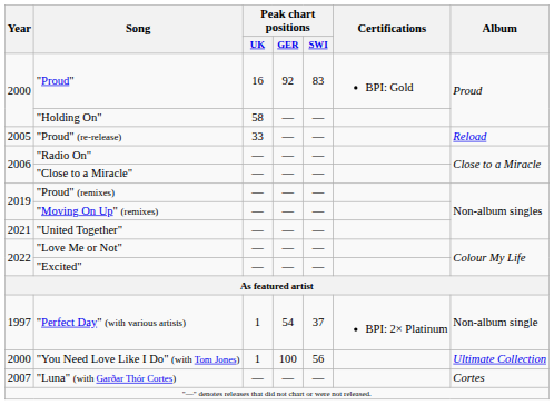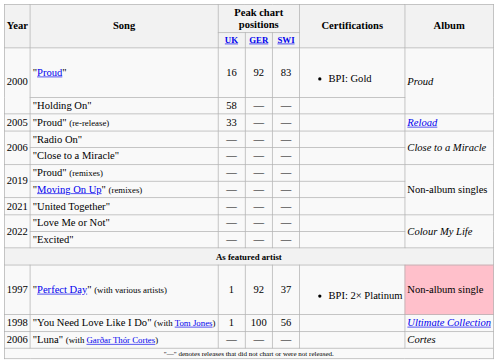 <table class="wikitable">
 <tr>
 <th rowspan="2">Year</th>
 <th rowspan="2">Song</th>
 <th colspan="3">Peak chart positions</th>
 <th rowspan="2">Certifications</th>
 <th rowspan="2">Album</th>
 </tr>
 <tr style=font-size:smaller>
 <th width=35><a href='#'>UK</a><br></th>
 <th width=35><a href='#'>GER</a><br></th>
 <th width=35><a href='#'>SWI</a><br></th>
 </tr>
 <tr>
 <td rowspan="2">2000</td>
 <td>"<a href='#'>Proud</a>"</td>
 <td style="text-align:center;">16</td>
 <td style="text-align:center;">92</td>
 <td style="text-align:center;">83</td>
 <td><br><ul><li>BPI: Gold</li></ul></td>
 <td rowspan="2"><em>Proud</em></td>
 </tr>
 <tr>
 <td>"Holding On"</td>
 <td style="text-align:center;">58</td>
 <td style="text-align:center;">—</td>
 <td style="text-align:center;">—</td>
 <td></td>
 </tr>
 <tr>
 <td>2005</td>
 <td>"Proud" <small>(re-release)</small></td>
 <td style="text-align:center;">33</td>
 <td style="text-align:center;">—</td>
 <td style="text-align:center;">—</td>
 <td></td>
 <td rowspan="1"><em><a href='#'>Reload</a></em></td>
 </tr>
 <tr>
 <td rowspan="2">2006</td>
 <td>"Radio On"</td>
 <td style="text-align:center;">—</td>
 <td style="text-align:center;">—</td>
 <td style="text-align:center;">—</td>
 <td></td>
 <td rowspan="2"><em>Close to a Miracle</em></td>
 </tr>
 <tr>
 <td>"Close to a Miracle"</td>
 <td style="text-align:center;">—</td>
 <td style="text-align:center;">—</td>
 <td style="text-align:center;">—</td>
 </tr>
 <tr>
 <td rowspan="2">2019</td>
 <td>"Proud" <small>(remixes)</small></td>
 <td style="text-align:center;">—</td>
 <td style="text-align:center;">—</td>
 <td style="text-align:center;">—</td>
 <td></td>
 <td rowspan="3">Non-album singles</td>
 </tr>
 <tr>
 <td>"<a href='#'>Moving On Up</a>" <small>(remixes)</small></td>
 <td style="text-align:center;">—</td>
 <td style="text-align:center;">—</td>
 <td style="text-align:center;">—</td>
 <td></td>
 </tr>
 <tr>
 <td>2021</td>
 <td>"United Together"</td>
 <td style="text-align:center;">—</td>
 <td style="text-align:center;">—</td>
 <td style="text-align:center;">—</td>
 <td></td>
 </tr>
 <tr>
 <td rowspan="2">2022</td>
 <td>"Love Me or Not"</td>
 <td style="text-align:center;">—</td>
 <td style="text-align:center;">—</td>
 <td style="text-align:center;">—</td>
 <td></td>
 <td rowspan="2"><em>Colour My Life</em></td>
 </tr>
 <tr>
 <td>"Excited"</td>
 <td style="text-align:center;">—</td>
 <td style="text-align:center;">—</td>
 <td style="text-align:center;">—</td>
 <td></td>
 </tr>
 <tr>
 <td colspan="14"  style="text-align:center; background:#f2f2f2;"><small><strong>As featured artist</strong></small></td>
 </tr>
 <tr>
 <td>1997</td>
 <td>"<a href='#'>Perfect Day</a>" <small>(with various artists)</small></td>
 <td style="text-align:center;">1</td>
-<td style="text-align:center;">54</td>
+<td style="text-align:center;">92</td>
 <td style="text-align:center;">37</td>
 <td><br><ul><li>BPI: 2× Platinum</li></ul></td>
-<td>Non-album single</td>
+<td style="background: pink;">Non-album single</td>
 </tr>
 <tr>
-<td>2000</td>
+<td>1998</td>
 <td>"You Need Love Like I Do" <small>(with <a href='#'>Tom Jones</a>)</small></td>
 <td style="text-align:center;">1</td>
 <td style="text-align:center;">100</td>
 <td style="text-align:center;">56</td>
 <td></td>
 <td><em><a href='#'>Ultimate Collection</a></em></td>
 </tr>
 <tr>
-<td>2007</td>
+<td>2006</td>
 <td>"Luna" <small>(with <a href='#'>Garðar Thór Cortes</a>)</small></td>
 <td style="text-align:center;">—</td>
 <td style="text-align:center;">—</td>
 <td style="text-align:center;">—</td>
 <td></td>
 <td><em>Cortes</em></td>
 </tr>
 <tr>
 <td colspan="11" style="text-align:center; font-size:8pt;">"—" denotes releases that did not chart or were not released.</td>
 </tr>
 </table>
